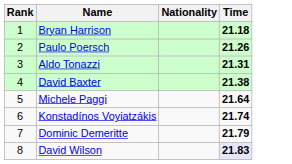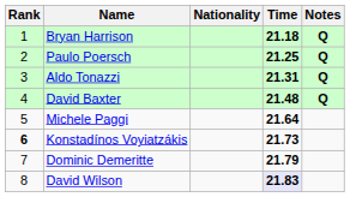 <table class="wikitable sortable" style="text-align:center">
 <tr>
 <th>Rank</th>
 <th>Name</th>
 <th>Nationality</th>
 <th>Time</th>
+<th>Notes</th>
 </tr>
 <tr bgcolor=ccffcc>
 <td>1</td>
 <td align=left><a href='#'>Bryan Harrison</a></td>
 <td align=left></td>
 <td><strong>21.18</strong></td>
+<td><strong>Q</strong></td>
 </tr>
 <tr bgcolor=ccffcc>
 <td>2</td>
 <td align=left><a href='#'>Paulo Poersch</a></td>
 <td align=left></td>
-<td><strong>21.26</strong></td>
+<td><strong>21.25</strong></td>
+<td><strong>Q</strong></td>
 </tr>
 <tr bgcolor=ccffcc>
 <td>3</td>
 <td align=left><a href='#'>Aldo Tonazzi</a></td>
 <td align=left></td>
 <td><strong>21.31</strong></td>
+<td><strong>Q</strong></td>
 </tr>
 <tr bgcolor=ccffcc>
 <td>4</td>
 <td align=left><a href='#'>David Baxter</a></td>
 <td align=left></td>
-<td><strong>21.38</strong></td>
+<td><strong>21.48</strong></td>
+<td><strong>Q</strong></td>
 </tr>
 <tr>
 <td>5</td>
 <td align=left><a href='#'>Michele Paggi</a></td>
 <td align=left></td>
 <td><strong>21.64</strong></td>
+<td></td>
 </tr>
 <tr>
-<td>6</td>
+<td><strong>6</strong></td>
 <td align=left><a href='#'>Konstadínos Voyiatzákis</a></td>
 <td align=left></td>
-<td><strong>21.74</strong></td>
+<td><strong>21.73</strong></td>
+<td></td>
 </tr>
 <tr>
 <td>7</td>
 <td align=left><a href='#'>Dominic Demeritte</a></td>
 <td align=left></td>
 <td><strong>21.79</strong></td>
+<td></td>
 </tr>
 <tr>
 <td>8</td>
 <td align=left><a href='#'>David Wilson</a></td>
 <td align=left></td>
 <td style="background: lavender;"><strong>21.83</strong></td>
+<td></td>
 </tr>
 </table>
